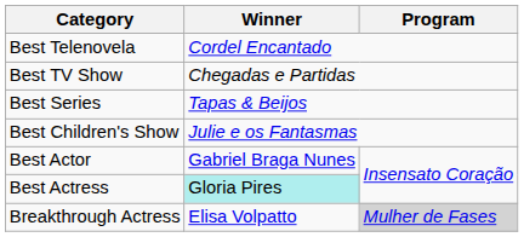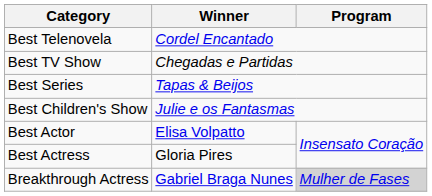 <table class="wikitable">
 <tr>
 <th>Category</th>
 <th>Winner</th>
 <th>Program</th>
 </tr>
 <tr>
 <td>Best Telenovela</td>
 <td colspan="2"><em><a href='#'>Cordel Encantado</a></em></td>
 </tr>
 <tr>
 <td>Best TV Show</td>
 <td colspan="2"><em>Chegadas e Partidas</em></td>
 </tr>
 <tr>
 <td>Best Series</td>
 <td colspan="2"><em><a href='#'>Tapas & Beijos</a></em></td>
 </tr>
 <tr>
 <td>Best Children's Show</td>
 <td colspan="2"><em><a href='#'>Julie e os Fantasmas</a></em></td>
 </tr>
 <tr>
 <td>Best Actor</td>
-<td><a href='#'>Gabriel Braga Nunes</a></td>
+<td><a href='#'>Elisa Volpatto</a></td>
 <td rowspan="2"><em><a href='#'>Insensato Coração</a></em></td>
 </tr>
 <tr>
 <td>Best Actress</td>
-<td style="background: paleturquoise;">Gloria Pires</td>
+<td>Gloria Pires</td>
 </tr>
 <tr>
 <td>Breakthrough Actress</td>
-<td><a href='#'>Elisa Volpatto</a></td>
+<td><a href='#'>Gabriel Braga Nunes</a></td>
 <td style="background: lightgrey;"><em><a href='#'>Mulher de Fases</a></em></td>
 </tr>
 </table>
